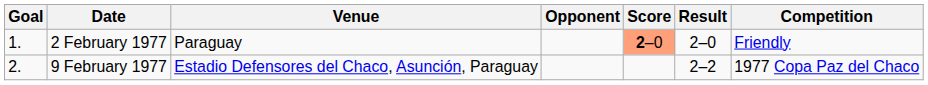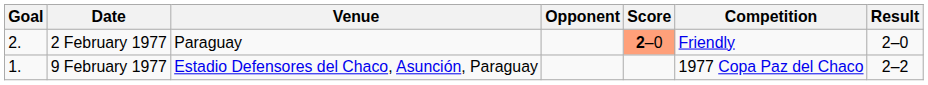 <table class="wikitable plainrowheaders sortable">
 <tr>
 <th>Goal</th>
 <th>Date</th>
 <th>Venue</th>
 <th>Opponent</th>
 <th>Score</th>
+<th>Competition</th>
 <th>Result</th>
-<th>Competition</th>
 </tr>
 <tr>
-<td>1.</td>
+<td>2.</td>
 <td>2 February 1977</td>
 <td>Paraguay</td>
 <td></td>
 <td align=center style="background: lightsalmon;"><strong>2</strong>–0</td>
+<td><a href='#'>Friendly</a></td>
 <td align=center>2–0</td>
-<td><a href='#'>Friendly</a></td>
 </tr>
 <tr>
-<td>2.</td>
+<td>1.</td>
 <td>9 February 1977</td>
 <td><a href='#'>Estadio Defensores del Chaco</a>, <a href='#'>Asunción</a>, Paraguay</td>
 <td></td>
 <td align=center></td>
+<td>1977 <a href='#'>Copa Paz del Chaco</a></td>
 <td align=center>2–2</td>
-<td>1977 <a href='#'>Copa Paz del Chaco</a></td>
 </tr>
 </table>
